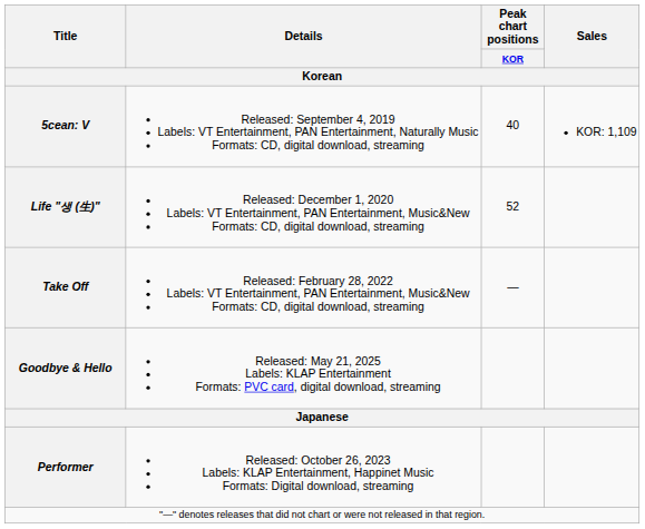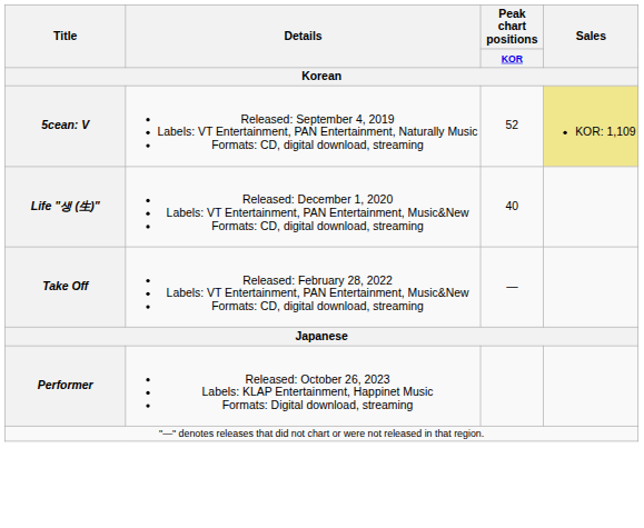 <table class="wikitable plainrowheaders" style="text-align:center;">
 <tr>
 <th scope="col" rowspan="2" style="width:10em;">Title</th>
 <th scope="col" rowspan="2">Details</th>
 <th scope="col" style="width:5em;">Peak chart positions</th>
 <th scope="col" rowspan="2">Sales</th>
 </tr>
 <tr>
 <th><a href='#'><small></small></a><small><a href='#'>KOR</a></small><br></th>
 </tr>
 <tr>
 <th colspan="4">Korean</th>
 </tr>
 <tr>
 <th scope="row"><em>5cean: V</em></th>
 <td><br><ul><li>Released: September 4, 2019</li><li>Labels: VT Entertainment, PAN Entertainment, Naturally Music</li><li>Formats: CD, digital download, streaming</li></ul></td>
-<td>40</td>
-<td><br><ul><li>KOR: 1,109</li></ul></td>
+<td>52</td>
+<td style="background: khaki;"><br><ul><li>KOR: 1,109</li></ul></td>
 </tr>
 <tr>
 <th scope="row"><em>Life "생 (生)"</em></th>
 <td><br><ul><li>Released: December 1, 2020</li><li>Labels: VT Entertainment, PAN Entertainment, Music&New</li><li>Formats: CD, digital download, streaming</li></ul></td>
-<td>52</td>
+<td>40</td>
 <td></td>
 </tr>
 <tr>
 <th scope="row"><em>Take Off</em></th>
 <td><br><ul><li>Released: February 28, 2022</li><li>Labels: VT Entertainment, PAN Entertainment, Music&New</li><li>Formats: CD, digital download, streaming</li></ul></td>
 <td>—</td>
-<td></td>
-</tr>
-<tr>
-<th scope="row"><em>Goodbye & Hello</em></th>
-<td><br><ul><li>Released: May 21, 2025</li><li>Labels: KLAP Entertainment</li><li>Formats: <a href='#'>PVC card</a>, digital download, streaming</li></ul></td>
-<td></td>
 <td></td>
 </tr>
 <tr>
 <th colspan="4">Japanese</th>
 </tr>
 <tr>
 <th scope="row"><em>Performer</em></th>
 <td><br><ul><li>Released: October 26, 2023</li><li>Labels: KLAP Entertainment, Happinet Music</li><li>Formats: Digital download, streaming</li></ul></td>
 <td></td>
 <td></td>
 </tr>
 <tr>
 <td colspan="4" style="font-size:85%;">"—" denotes releases that did not chart or were not released in that region.</td>
 </tr>
 </table>
